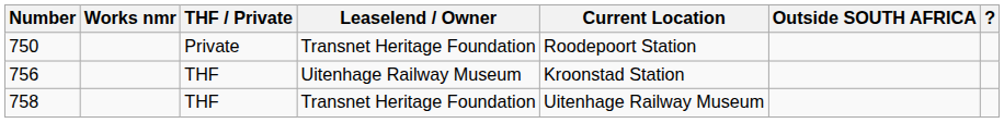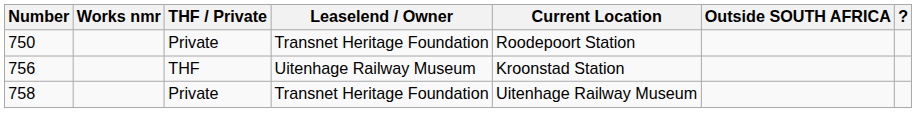 <table class="wikitable">
 <tr t>
 <th>Number</th>
 <th>Works nmr</th>
 <th>THF / Private</th>
 <th>Leaselend / Owner</th>
 <th>Current Location</th>
 <th>Outside SOUTH AFRICA</th>
 <th>?</th>
 </tr>
 <tr>
 <td>750</td>
 <td></td>
 <td>Private</td>
 <td>Transnet Heritage Foundation</td>
 <td>Roodepoort Station</td>
 <td></td>
 <td></td>
 </tr>
 <tr>
 <td>756</td>
 <td></td>
 <td>THF</td>
 <td>Uitenhage Railway Museum</td>
 <td>Kroonstad Station</td>
 <td></td>
 <td></td>
 </tr>
 <tr>
 <td>758</td>
 <td></td>
-<td>THF</td>
+<td>Private</td>
 <td>Transnet Heritage Foundation</td>
 <td>Uitenhage Railway Museum</td>
 <td></td>
 <td></td>
 </tr>
 </table>
